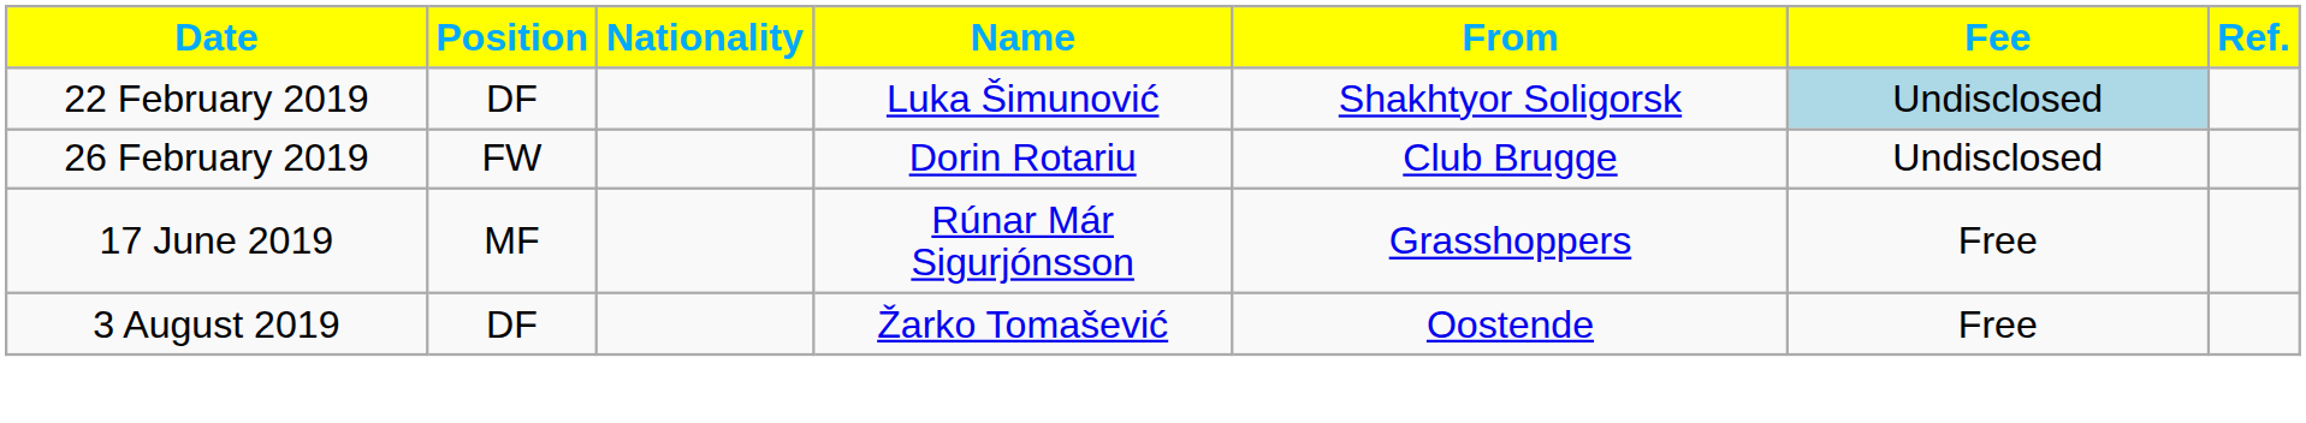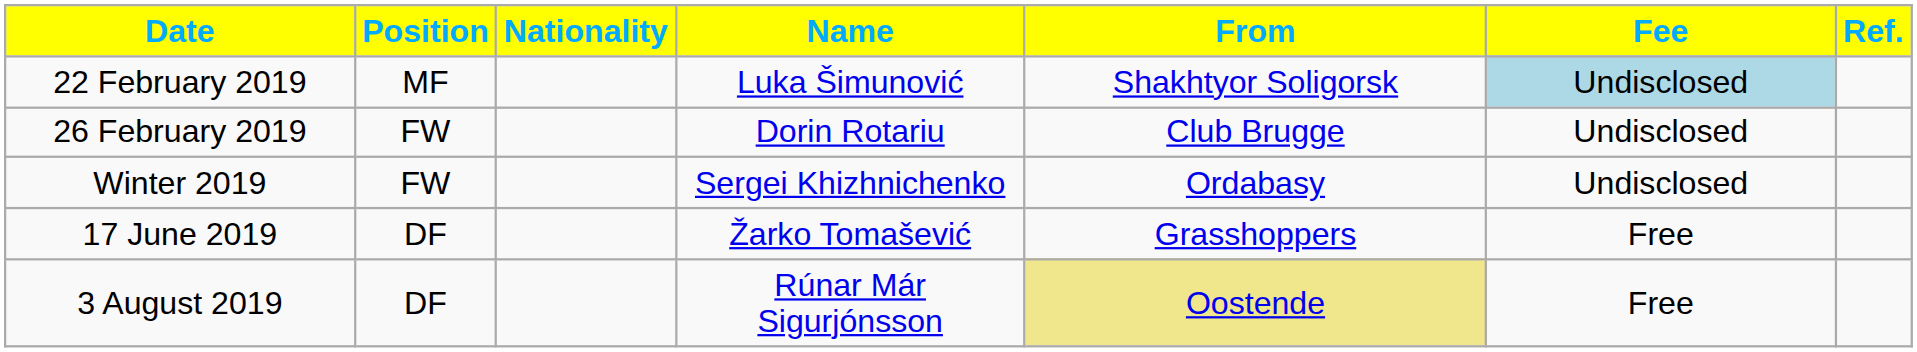 <table class="wikitable"  style="text-align:center; font-size:90%; ">
 <tr>
 <th style="background:#ffff00; color:#00AAFF; width:150px;">Date</th>
 <th style="background:#ffff00; color:#00AAFF; width:50px;">Position</th>
 <th style="background:#ffff00; color:#00AAFF; width:50px;">Nationality</th>
 <th style="background:#ffff00; color:#00AAFF; width:150px;">Name</th>
 <th style="background:#ffff00; color:#00AAFF; width:200px;">From</th>
 <th style="background:#ffff00; color:#00AAFF; width:150px;">Fee</th>
 <th style="background:#ffff00; color:#00AAFF; width:25px;">Ref.</th>
 </tr>
 <tr>
 <td>22 February 2019</td>
-<td>DF</td>
+<td>MF</td>
 <td></td>
 <td><a href='#'>Luka Šimunović</a></td>
 <td><a href='#'>Shakhtyor Soligorsk</a></td>
 <td style="background: lightblue;">Undisclosed</td>
 <td></td>
 </tr>
 <tr>
 <td>26 February 2019</td>
 <td>FW</td>
 <td></td>
 <td><a href='#'>Dorin Rotariu</a></td>
 <td><a href='#'>Club Brugge</a></td>
 <td>Undisclosed</td>
 <td></td>
 </tr>
 <tr>
+<td>Winter 2019</td>
+<td>FW</td>
+<td></td>
+<td><a href='#'>Sergei Khizhnichenko</a></td>
+<td><a href='#'>Ordabasy</a></td>
+<td>Undisclosed</td>
+<td></td>
+</tr>
+<tr>
 <td>17 June 2019</td>
-<td>MF</td>
+<td>DF</td>
 <td></td>
-<td><a href='#'>Rúnar Már Sigurjónsson</a></td>
+<td><a href='#'>Žarko Tomašević</a></td>
 <td><a href='#'>Grasshoppers</a></td>
 <td>Free</td>
 <td></td>
 </tr>
 <tr>
 <td>3 August 2019</td>
 <td>DF</td>
 <td></td>
-<td><a href='#'>Žarko Tomašević</a></td>
-<td><a href='#'>Oostende</a></td>
+<td><a href='#'>Rúnar Már Sigurjónsson</a></td>
+<td style="background: khaki;"><a href='#'>Oostende</a></td>
 <td>Free</td>
 <td></td>
 </tr>
 </table>
